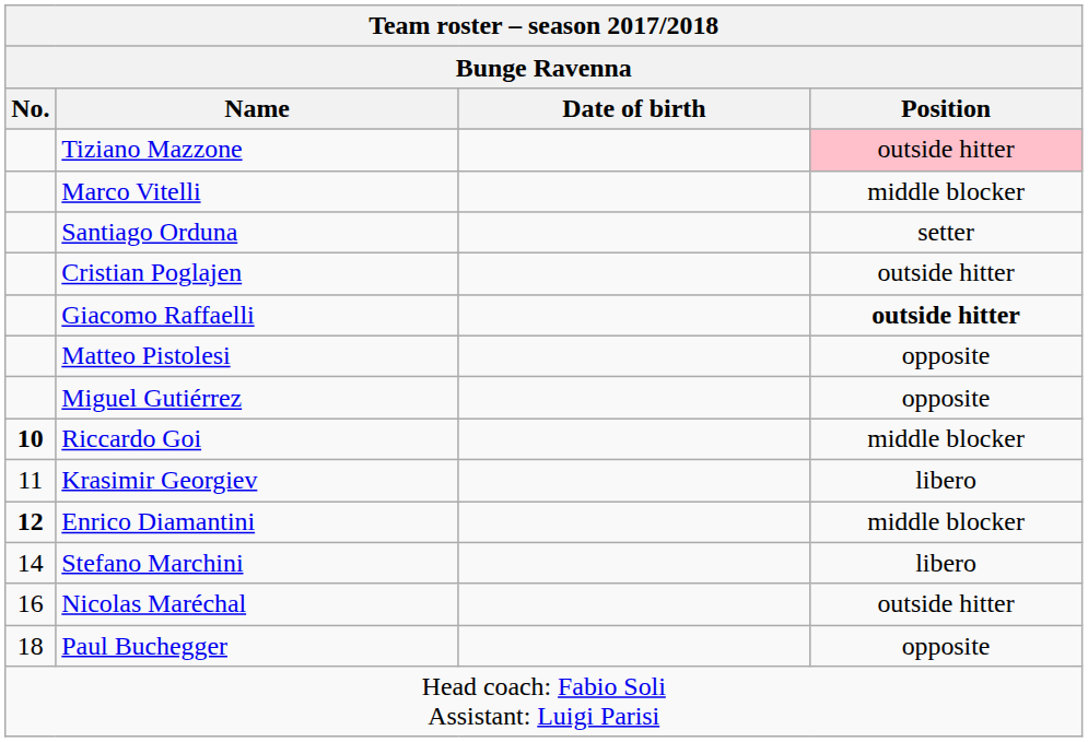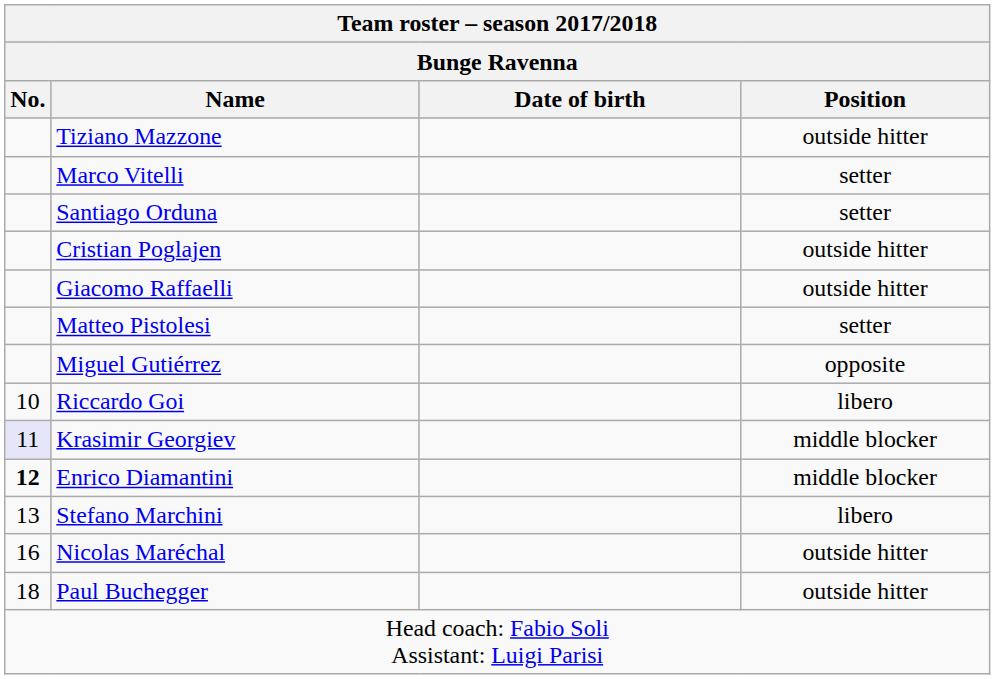 <table class="wikitable collapsible collapsed sortable" style="font-size:100%; text-align:center;">
 <tr>
 <th colspan=6>Team roster – season 2017/2018</th>
 </tr>
 <tr>
 <th colspan=6>Bunge Ravenna</th>
 </tr>
 <tr>
 <th>No.</th>
 <th style="width:15em">Name</th>
 <th style="width:13em">Date of birth</th>
 <th style="width:10em">Position</th>
 </tr>
 <tr>
 <td></td>
 <td align=left> <a href='#'>Tiziano Mazzone</a></td>
 <td align=right></td>
-<td style="background: pink;">outside hitter</td>
+<td>outside hitter</td>
 </tr>
 <tr>
 <td></td>
 <td align=left> <a href='#'>Marco Vitelli</a></td>
 <td align=right></td>
-<td>middle blocker</td>
+<td>setter</td>
 </tr>
 <tr>
 <td></td>
 <td align=left> <a href='#'>Santiago Orduna</a></td>
 <td align=right></td>
 <td>setter</td>
 </tr>
 <tr>
 <td></td>
 <td align=left> <a href='#'>Cristian Poglajen</a></td>
 <td align=right></td>
 <td>outside hitter</td>
 </tr>
 <tr>
 <td></td>
 <td align=left> <a href='#'>Giacomo Raffaelli</a></td>
 <td align=right></td>
-<td><strong>outside hitter</strong></td>
+<td>outside hitter</td>
 </tr>
 <tr>
 <td></td>
 <td align=left> <a href='#'>Matteo Pistolesi</a></td>
 <td align=right></td>
-<td>opposite</td>
+<td>setter</td>
 </tr>
 <tr>
 <td></td>
 <td align=left> <a href='#'>Miguel Gutiérrez</a></td>
 <td align=right></td>
 <td>opposite</td>
 </tr>
 <tr>
-<td><strong>10</strong></td>
+<td>10</td>
 <td align=left> <a href='#'>Riccardo Goi</a></td>
 <td align=right></td>
-<td>middle blocker</td>
+<td>libero</td>
 </tr>
 <tr>
-<td>11</td>
+<td style="background: lavender;">11</td>
 <td align=left> <a href='#'>Krasimir Georgiev</a></td>
 <td align=right></td>
-<td>libero</td>
+<td>middle blocker</td>
 </tr>
 <tr>
 <td><strong>12</strong></td>
 <td align=left> <a href='#'>Enrico Diamantini</a></td>
 <td align=right></td>
 <td>middle blocker</td>
 </tr>
 <tr>
-<td>14</td>
+<td>13</td>
 <td align=left> <a href='#'>Stefano Marchini</a></td>
 <td align=right></td>
 <td>libero</td>
 </tr>
 <tr>
 <td>16</td>
 <td align=left> <a href='#'>Nicolas Maréchal</a></td>
 <td align=right></td>
 <td>outside hitter</td>
 </tr>
 <tr>
 <td>18</td>
 <td align=left> <a href='#'>Paul Buchegger</a></td>
 <td align=right></td>
-<td>opposite</td>
+<td>outside hitter</td>
 </tr>
 <tr>
 <td colspan=4>Head coach: <a href='#'>Fabio Soli</a><br>Assistant: <a href='#'>Luigi Parisi</a></td>
 </tr>
 </table>
